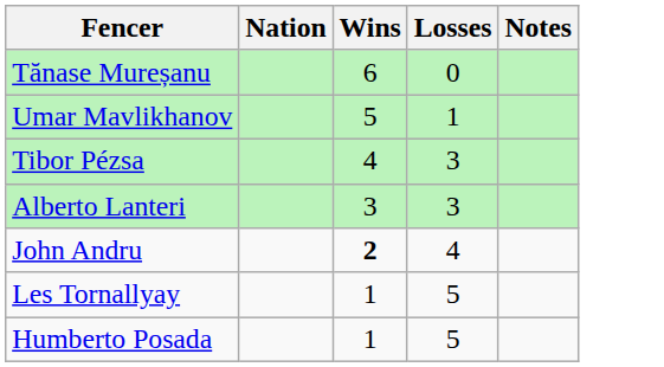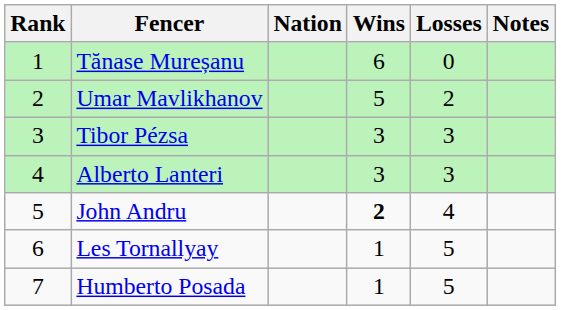 <table class="wikitable sortable" style="text-align:center">
 <tr>
+<th>Rank</th>
 <th>Fencer</th>
 <th>Nation</th>
 <th>Wins</th>
 <th>Losses</th>
 <th>Notes</th>
 </tr>
 <tr bgcolor=bbf3bb>
+<td>1</td>
 <td align=left><a href='#'>Tănase Mureșanu</a></td>
 <td align=left></td>
 <td>6</td>
 <td>0</td>
 <td></td>
 </tr>
 <tr bgcolor=bbf3bb>
+<td>2</td>
 <td align=left><a href='#'>Umar Mavlikhanov</a></td>
 <td align=left></td>
 <td>5</td>
-<td>1</td>
+<td>2</td>
 <td></td>
 </tr>
 <tr bgcolor=bbf3bb>
+<td>3</td>
 <td align=left><a href='#'>Tibor Pézsa</a></td>
 <td align=left></td>
-<td>4</td>
+<td>3</td>
 <td>3</td>
 <td></td>
 </tr>
 <tr bgcolor=bbf3bb>
+<td>4</td>
 <td align=left><a href='#'>Alberto Lanteri</a></td>
 <td align=left></td>
 <td>3</td>
 <td>3</td>
 <td></td>
 </tr>
 <tr>
+<td>5</td>
 <td align=left><a href='#'>John Andru</a></td>
 <td align=left></td>
 <td><strong>2</strong></td>
 <td>4</td>
 <td></td>
 </tr>
 <tr>
+<td>6</td>
 <td align=left><a href='#'>Les Tornallyay</a></td>
 <td align=left></td>
 <td>1</td>
 <td>5</td>
 <td></td>
 </tr>
 <tr>
+<td>7</td>
 <td align=left><a href='#'>Humberto Posada</a></td>
 <td align=left></td>
 <td>1</td>
 <td>5</td>
 <td></td>
 </tr>
 </table>
